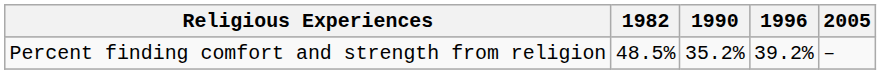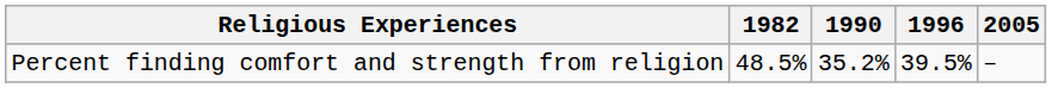 <table class="wikitable">
 <tr>
 <th>Religious Experiences</th>
 <th>1982</th>
 <th>1990</th>
 <th>1996</th>
 <th>2005</th>
 </tr>
 <tr>
 <td>Percent finding comfort and strength from religion</td>
 <td>48.5%</td>
 <td>35.2%</td>
-<td>39.2%</td>
+<td>39.5%</td>
 <td>–</td>
 </tr>
 </table>
